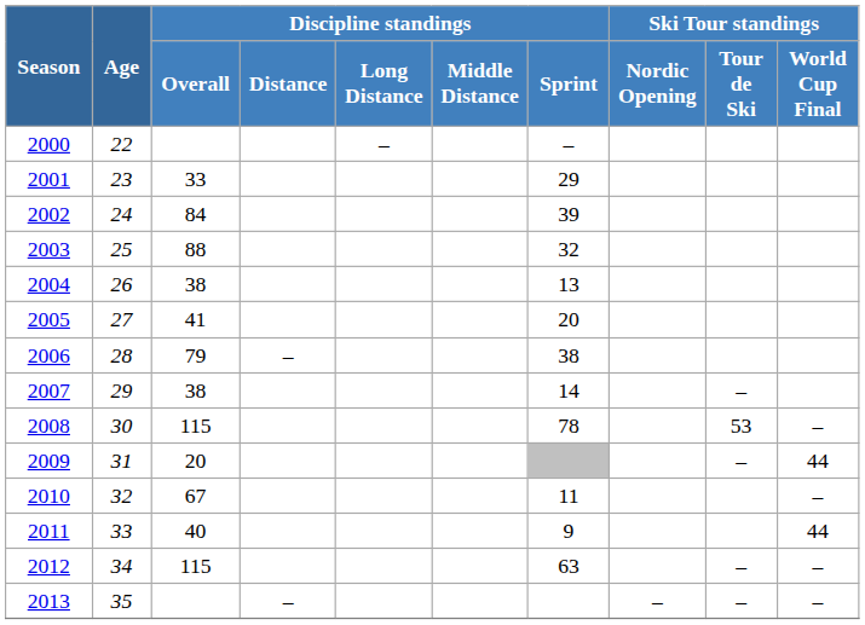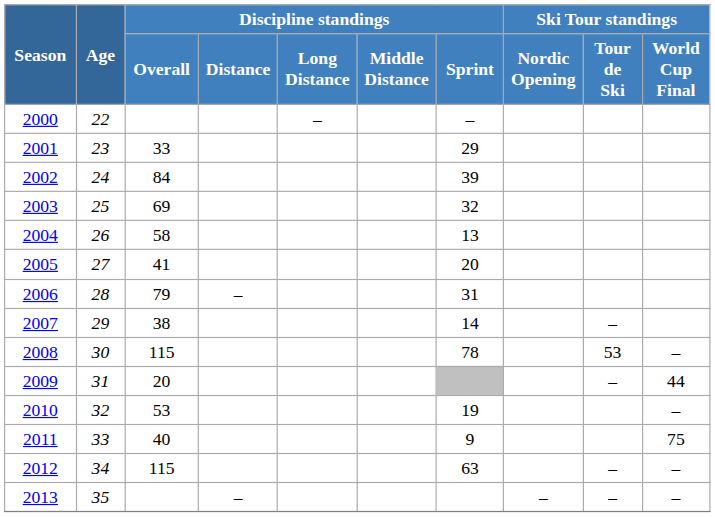 <table class="wikitable" style="font-size:95%; text-align:center; border:grey solid 1px; border-collapse:collapse; background:#ffffff;">
 <tr>
 <th style="background-color:#369; color:white; width:60px;" rowspan="2"> Season </th>
 <th style="background-color:#369; color:white; width:40px;" rowspan="2"> Age </th>
 <th style="background-color:#4180be; color:white;" colspan="5">Discipline standings</th>
 <th style="background-color:#4180be; color:white;" colspan="3">Ski Tour standings</th>
 </tr>
 <tr>
 <th style="background-color:#4180be; color:white; width:75px;">Overall</th>
 <th style="background-color:#4180be; color:white; width:75px;">Distance</th>
 <th style="background-color:#4180be; color:white; width:75px;">Long Distance</th>
 <th style="background-color:#4180be; color:white; width:75px;">Middle Distance</th>
 <th style="background-color:#4180be; color:white; width:75px;">Sprint</th>
 <th style="background-color:#4180be; color:white; width:75px;">Nordic<br>Opening</th>
 <th style="background-color:#4180be; color:white; width:75px;">Tour de<br>Ski</th>
 <th style="background-color:#4180be; color:white; width:75px;">World Cup<br>Final</th>
 </tr>
 <tr>
 <td><a href='#'>2000</a></td>
 <td><em>22</em></td>
 <td></td>
 <td></td>
 <td>–</td>
 <td></td>
 <td>–</td>
 <td></td>
 <td></td>
 <td></td>
 </tr>
 <tr>
 <td><a href='#'>2001</a></td>
 <td><em>23</em></td>
 <td>33</td>
 <td></td>
 <td></td>
 <td></td>
 <td>29</td>
 <td></td>
 <td></td>
 <td></td>
 </tr>
 <tr>
 <td><a href='#'>2002</a></td>
 <td><em>24</em></td>
 <td>84</td>
 <td></td>
 <td></td>
 <td></td>
 <td>39</td>
 <td></td>
 <td></td>
 <td></td>
 </tr>
 <tr>
 <td><a href='#'>2003</a></td>
 <td><em>25</em></td>
-<td>88</td>
+<td>69</td>
 <td></td>
 <td></td>
 <td></td>
 <td>32</td>
 <td></td>
 <td></td>
 <td></td>
 </tr>
 <tr>
 <td><a href='#'>2004</a></td>
 <td><em>26</em></td>
-<td>38</td>
+<td>58</td>
 <td></td>
 <td></td>
 <td></td>
 <td>13</td>
 <td></td>
 <td></td>
 <td></td>
 </tr>
 <tr>
 <td><a href='#'>2005</a></td>
 <td><em>27</em></td>
 <td>41</td>
 <td></td>
 <td></td>
 <td></td>
 <td>20</td>
 <td></td>
 <td></td>
 <td></td>
 </tr>
 <tr>
 <td><a href='#'>2006</a></td>
 <td><em>28</em></td>
 <td>79</td>
 <td>–</td>
 <td></td>
 <td></td>
-<td>38</td>
+<td>31</td>
 <td></td>
 <td></td>
 <td></td>
 </tr>
 <tr>
 <td><a href='#'>2007</a></td>
 <td><em>29</em></td>
 <td>38</td>
 <td></td>
 <td></td>
 <td></td>
 <td>14</td>
 <td></td>
 <td>–</td>
 <td></td>
 </tr>
 <tr>
 <td><a href='#'>2008</a></td>
 <td><em>30</em></td>
 <td>115</td>
 <td></td>
 <td></td>
 <td></td>
 <td>78</td>
 <td></td>
 <td>53</td>
 <td>–</td>
 </tr>
 <tr>
 <td><a href='#'>2009</a></td>
 <td><em>31</em></td>
 <td>20</td>
 <td></td>
 <td></td>
 <td></td>
 <td style="background:silver;"></td>
 <td></td>
 <td>–</td>
 <td>44</td>
 </tr>
 <tr>
 <td><a href='#'>2010</a></td>
 <td><em>32</em></td>
-<td>67</td>
+<td>53</td>
 <td></td>
 <td></td>
 <td></td>
-<td>11</td>
+<td>19</td>
 <td></td>
 <td></td>
 <td>–</td>
 </tr>
 <tr>
 <td><a href='#'>2011</a></td>
 <td><em>33</em></td>
 <td>40</td>
 <td></td>
 <td></td>
 <td></td>
 <td>9</td>
 <td></td>
 <td></td>
-<td>44</td>
+<td>75</td>
 </tr>
 <tr>
 <td><a href='#'>2012</a></td>
 <td><em>34</em></td>
 <td>115</td>
 <td></td>
 <td></td>
 <td></td>
 <td>63</td>
 <td></td>
 <td>–</td>
 <td>–</td>
 </tr>
 <tr>
 <td><a href='#'>2013</a></td>
 <td><em>35</em></td>
 <td></td>
 <td>–</td>
 <td></td>
 <td></td>
 <td></td>
 <td>–</td>
 <td>–</td>
 <td>–</td>
 </tr>
 <tr>
 </tr>
 </table>
